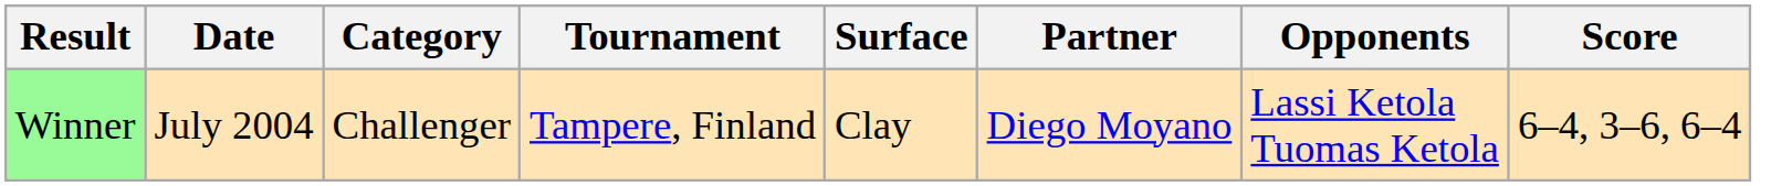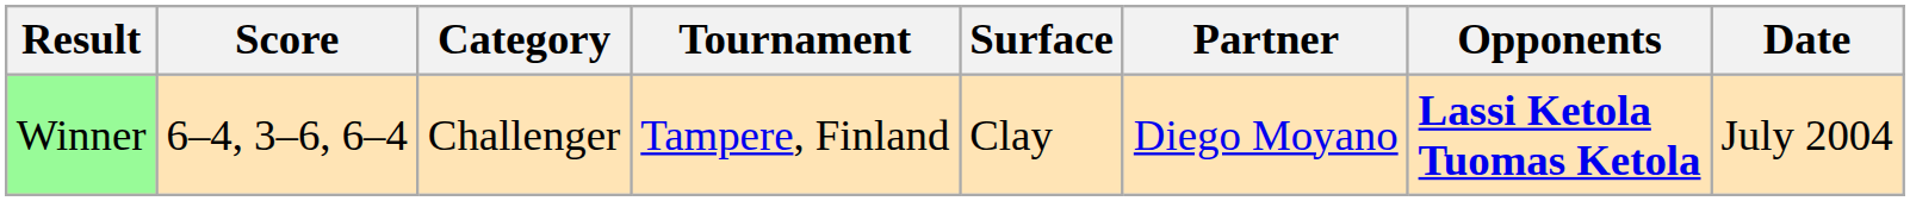 <table class=wikitable>
 <tr>
 <th>Result</th>
-<th>Date</th>
+<th>Score</th>
 <th>Category</th>
 <th>Tournament</th>
 <th>Surface</th>
 <th>Partner</th>
 <th>Opponents</th>
-<th>Score</th>
+<th>Date</th>
 </tr>
 <tr style="background:moccasin;">
 <td style="background:#98FB98">Winner</td>
-<td>July 2004</td>
+<td>6–4, 3–6, 6–4</td>
 <td>Challenger</td>
 <td><a href='#'>Tampere</a>, Finland</td>
 <td>Clay</td>
 <td> <a href='#'>Diego Moyano</a></td>
-<td> <a href='#'>Lassi Ketola</a><br> <a href='#'>Tuomas Ketola</a></td>
-<td>6–4, 3–6, 6–4</td>
+<td><strong> <a href='#'>Lassi Ketola</a><br> <a href='#'>Tuomas Ketola</a></strong></td>
+<td>July 2004</td>
 </tr>
 </table>
